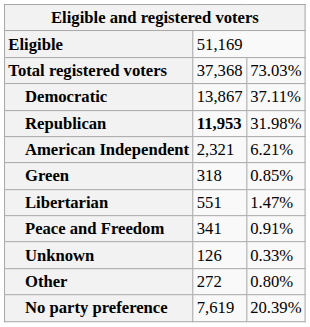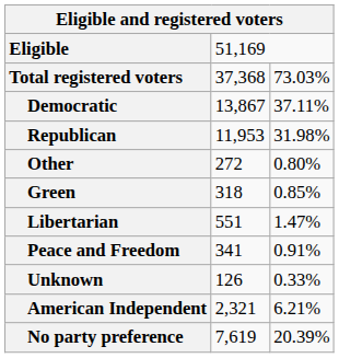 <table class="wikitable collapsible">
 <tr>
 <th colspan="3">Eligible and registered voters</th>
 </tr>
 <tr>
 <th scope="row" style="text-align: left;">Eligible</th>
 <td colspan="2">51,169</td>
 </tr>
 <tr>
 <th scope="row" style="text-align: left;">Total registered voters</th>
 <td>37,368</td>
 <td>73.03%</td>
 </tr>
 <tr>
 <th scope="row" style="text-align: left;">    Democratic</th>
 <td>13,867</td>
 <td>37.11%</td>
 </tr>
 <tr>
 <th scope="row" style="text-align: left;">    Republican</th>
-<td><strong>11,953</strong></td>
+<td>11,953</td>
 <td>31.98%</td>
 </tr>
 <tr>
-<th scope="row" style="text-align: left;">    American Independent</th>
-<td>2,321</td>
-<td>6.21%</td>
+<th scope="row" style="text-align: left;">    Other</th>
+<td>272</td>
+<td>0.80%</td>
 </tr>
 <tr>
 <th scope="row" style="text-align: left;">    Green</th>
 <td>318</td>
 <td>0.85%</td>
 </tr>
 <tr>
 <th scope="row" style="text-align: left;">    Libertarian</th>
 <td>551</td>
 <td>1.47%</td>
 </tr>
 <tr>
 <th scope="row" style="text-align: left;">    Peace and Freedom</th>
 <td>341</td>
 <td>0.91%</td>
 </tr>
 <tr>
 <th scope="row" style="text-align: left;">    Unknown</th>
 <td>126</td>
 <td>0.33%</td>
 </tr>
 <tr>
-<th scope="row" style="text-align: left;">    Other</th>
-<td>272</td>
-<td>0.80%</td>
+<th scope="row" style="text-align: left;">    American Independent</th>
+<td>2,321</td>
+<td>6.21%</td>
 </tr>
 <tr>
 <th scope="row" style="text-align: left;">    No party preference</th>
 <td>7,619</td>
 <td>20.39%</td>
 </tr>
 </table>
